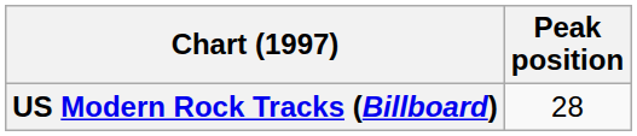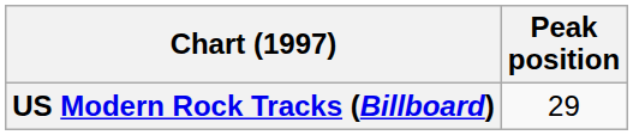 <table class="wikitable plainrowheaders" style="text-align:center">
 <tr>
 <th>Chart (1997)</th>
 <th>Peak<br>position</th>
 </tr>
 <tr>
 <th scope="row">US <a href='#'>Modern Rock Tracks</a> (<em><a href='#'>Billboard</a></em>)</th>
-<td style="text-align:center;">28</td>
+<td style="text-align:center;">29</td>
 </tr>
 </table>
